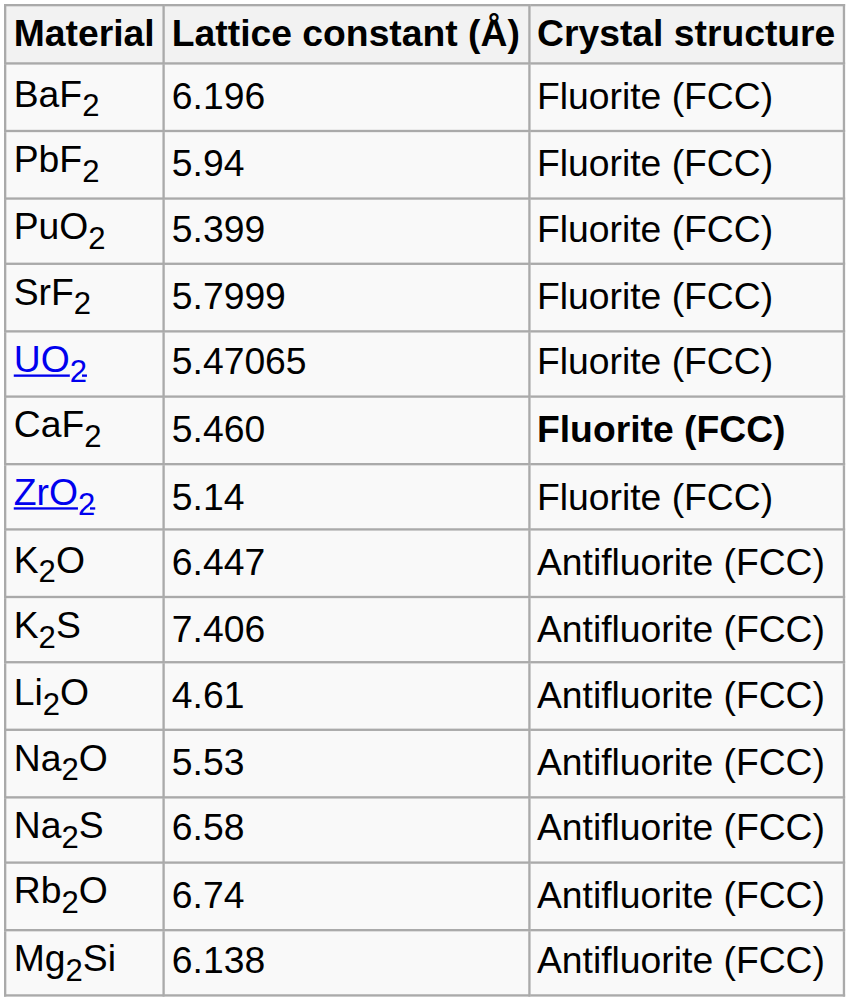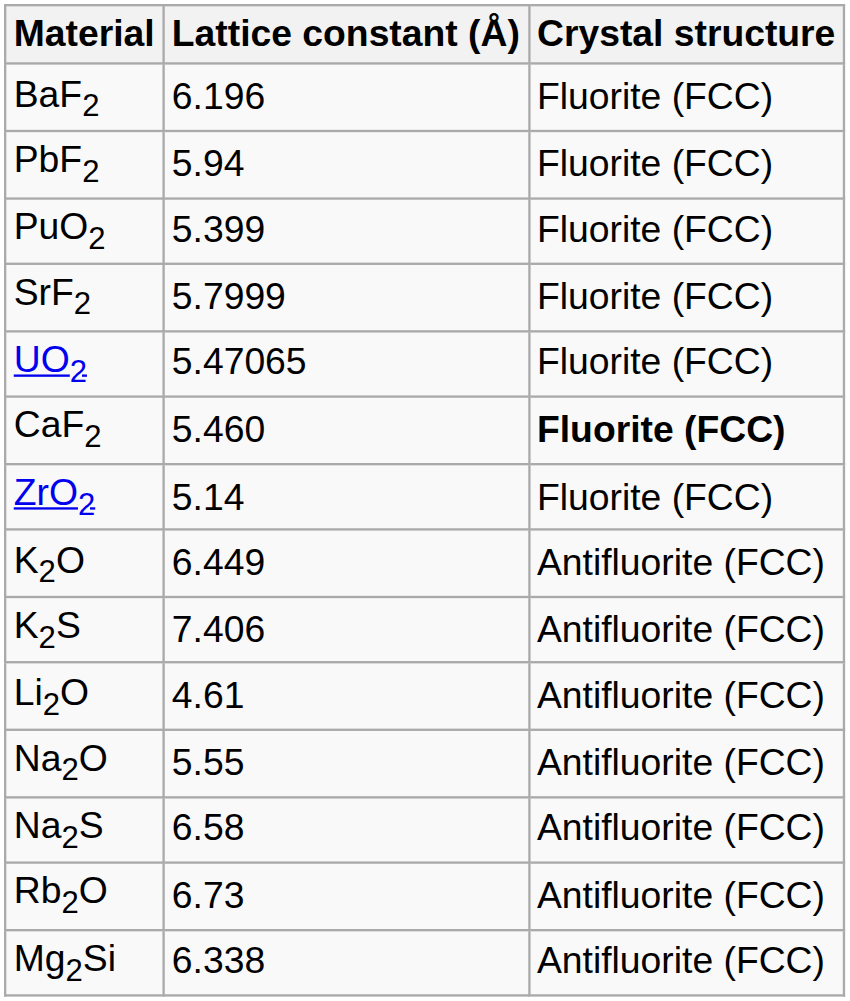 <table class="wikitable">
 <tr>
 <th>Material</th>
 <th>Lattice constant (Å)</th>
 <th>Crystal structure</th>
 </tr>
 <tr>
 <td>BaF<sub>2</sub></td>
 <td>6.196</td>
 <td>Fluorite (FCC)</td>
 </tr>
 <tr>
 <td>PbF<sub>2</sub></td>
 <td>5.94</td>
 <td>Fluorite (FCC)</td>
 </tr>
 <tr>
 <td>PuO<sub>2</sub></td>
 <td>5.399</td>
 <td>Fluorite (FCC)</td>
 </tr>
 <tr>
 <td>SrF<sub>2</sub></td>
 <td>5.7999</td>
 <td>Fluorite (FCC)</td>
 </tr>
 <tr>
 <td><a href='#'>UO<sub>2</sub></a></td>
 <td>5.47065</td>
 <td>Fluorite (FCC)</td>
 </tr>
 <tr>
 <td>CaF<sub>2</sub></td>
 <td>5.460</td>
 <td><strong>Fluorite (FCC)</strong></td>
 </tr>
 <tr>
 <td><a href='#'>ZrO<sub>2</sub></a></td>
 <td>5.14</td>
 <td>Fluorite (FCC)</td>
 </tr>
 <tr>
 <td>K<sub>2</sub>O</td>
-<td>6.447</td>
+<td>6.449</td>
 <td>Antifluorite (FCC)</td>
 </tr>
 <tr>
 <td>K<sub>2</sub>S</td>
 <td>7.406</td>
 <td>Antifluorite (FCC)</td>
 </tr>
 <tr>
 <td>Li<sub>2</sub>O</td>
 <td>4.61</td>
 <td>Antifluorite (FCC)</td>
 </tr>
 <tr>
 <td>Na<sub>2</sub>O</td>
-<td>5.53</td>
+<td>5.55</td>
 <td>Antifluorite (FCC)</td>
 </tr>
 <tr>
 <td>Na<sub>2</sub>S</td>
 <td>6.58</td>
 <td>Antifluorite (FCC)</td>
 </tr>
 <tr>
 <td>Rb<sub>2</sub>O</td>
-<td>6.74</td>
+<td>6.73</td>
 <td>Antifluorite (FCC)</td>
 </tr>
 <tr>
 <td>Mg<sub>2</sub>Si</td>
-<td>6.138</td>
+<td>6.338</td>
 <td>Antifluorite (FCC)</td>
 </tr>
 </table>
